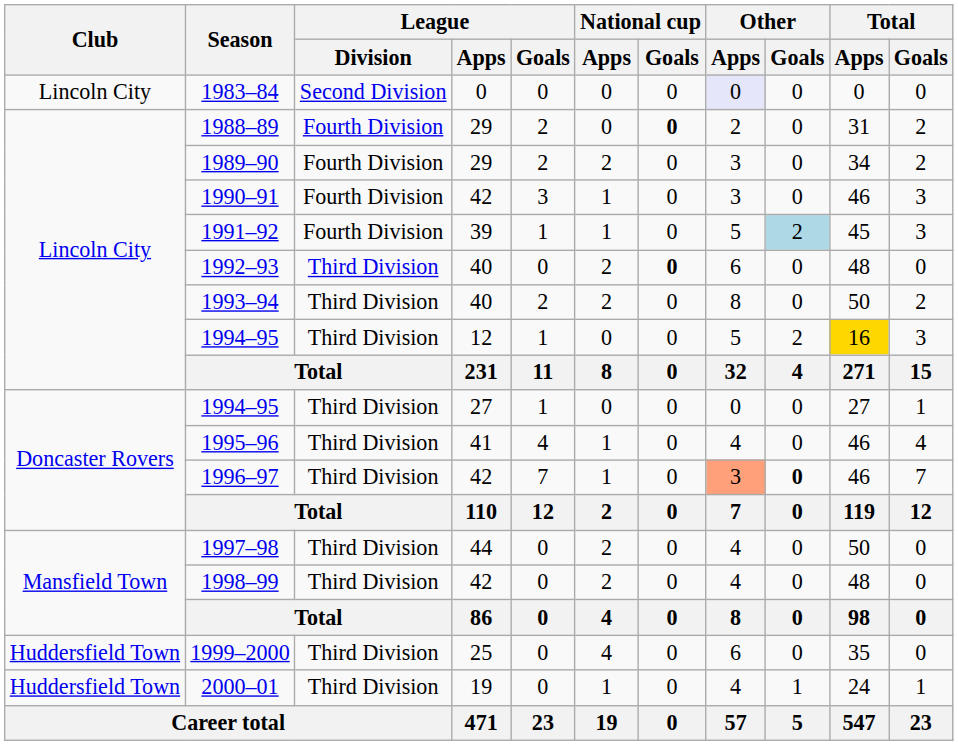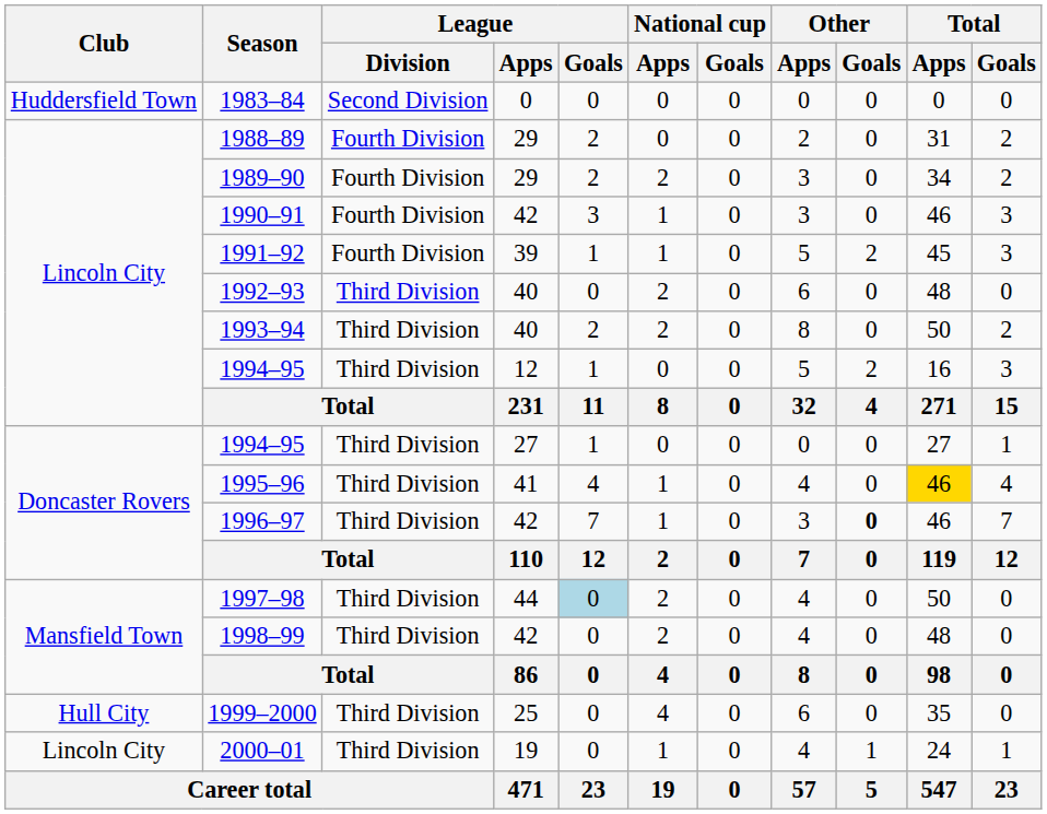 <table class="wikitable" style="text-align:center">
 <tr>
 <th rowspan="2">Club</th>
 <th rowspan="2">Season</th>
 <th colspan="3">League</th>
 <th colspan="2">National cup</th>
 <th colspan="2">Other</th>
 <th colspan="2">Total</th>
 </tr>
 <tr>
 <th>Division</th>
 <th>Apps</th>
 <th>Goals</th>
 <th>Apps</th>
 <th>Goals</th>
 <th>Apps</th>
 <th>Goals</th>
 <th>Apps</th>
 <th>Goals</th>
 </tr>
 <tr>
-<td>Lincoln City</td>
+<td><a href='#'>Huddersfield Town</a></td>
 <td><a href='#'>1983–84</a></td>
 <td><a href='#'>Second Division</a></td>
 <td>0</td>
 <td>0</td>
 <td>0</td>
 <td>0</td>
-<td style="background: lavender;">0</td>
+<td>0</td>
 <td>0</td>
 <td>0</td>
 <td>0</td>
 </tr>
 <tr>
 <td rowspan="8"><a href='#'>Lincoln City</a></td>
 <td><a href='#'>1988–89</a></td>
 <td><a href='#'>Fourth Division</a></td>
 <td>29</td>
 <td>2</td>
 <td>0</td>
-<td><strong>0</strong></td>
+<td>0</td>
 <td>2</td>
 <td>0</td>
 <td>31</td>
 <td>2</td>
 </tr>
 <tr>
 <td><a href='#'>1989–90</a></td>
 <td>Fourth Division</td>
 <td>29</td>
 <td>2</td>
 <td>2</td>
 <td>0</td>
 <td>3</td>
 <td>0</td>
 <td>34</td>
 <td>2</td>
 </tr>
 <tr>
 <td><a href='#'>1990–91</a></td>
 <td>Fourth Division</td>
 <td>42</td>
 <td>3</td>
 <td>1</td>
 <td>0</td>
 <td>3</td>
 <td>0</td>
 <td>46</td>
 <td>3</td>
 </tr>
 <tr>
 <td><a href='#'>1991–92</a></td>
 <td>Fourth Division</td>
 <td>39</td>
 <td>1</td>
 <td>1</td>
 <td>0</td>
 <td>5</td>
-<td style="background: lightblue;">2</td>
+<td>2</td>
 <td>45</td>
 <td>3</td>
 </tr>
 <tr>
 <td><a href='#'>1992–93</a></td>
 <td><a href='#'>Third Division</a></td>
 <td>40</td>
 <td>0</td>
 <td>2</td>
-<td><strong>0</strong></td>
+<td>0</td>
 <td>6</td>
 <td>0</td>
 <td>48</td>
 <td>0</td>
 </tr>
 <tr>
 <td><a href='#'>1993–94</a></td>
 <td>Third Division</td>
 <td>40</td>
 <td>2</td>
 <td>2</td>
 <td>0</td>
 <td>8</td>
 <td>0</td>
 <td>50</td>
 <td>2</td>
 </tr>
 <tr>
 <td><a href='#'>1994–95</a></td>
 <td>Third Division</td>
 <td>12</td>
 <td>1</td>
 <td>0</td>
 <td>0</td>
 <td>5</td>
 <td>2</td>
-<td style="background: gold;">16</td>
+<td>16</td>
 <td>3</td>
 </tr>
 <tr>
 <th colspan="2">Total</th>
 <th>231</th>
 <th>11</th>
 <th>8</th>
 <th>0</th>
 <th>32</th>
 <th>4</th>
 <th>271</th>
 <th>15</th>
 </tr>
 <tr>
 <td rowspan="4"><a href='#'>Doncaster Rovers</a></td>
 <td><a href='#'>1994–95</a></td>
 <td>Third Division</td>
 <td>27</td>
 <td>1</td>
 <td>0</td>
 <td>0</td>
 <td>0</td>
 <td>0</td>
 <td>27</td>
 <td>1</td>
 </tr>
 <tr>
 <td><a href='#'>1995–96</a></td>
 <td>Third Division</td>
 <td>41</td>
 <td>4</td>
 <td>1</td>
 <td>0</td>
 <td>4</td>
 <td>0</td>
-<td>46</td>
+<td style="background: gold;">46</td>
 <td>4</td>
 </tr>
 <tr>
 <td><a href='#'>1996–97</a></td>
 <td>Third Division</td>
 <td>42</td>
 <td>7</td>
 <td>1</td>
 <td>0</td>
-<td style="background: lightsalmon;">3</td>
+<td>3</td>
 <td><strong>0</strong></td>
 <td>46</td>
 <td>7</td>
 </tr>
 <tr>
 <th colspan="2">Total</th>
 <th>110</th>
 <th>12</th>
 <th>2</th>
 <th>0</th>
 <th>7</th>
 <th>0</th>
 <th>119</th>
 <th>12</th>
 </tr>
 <tr>
 <td rowspan="3"><a href='#'>Mansfield Town</a></td>
 <td><a href='#'>1997–98</a></td>
 <td>Third Division</td>
 <td>44</td>
-<td>0</td>
+<td style="background: lightblue;">0</td>
 <td>2</td>
 <td>0</td>
 <td>4</td>
 <td>0</td>
 <td>50</td>
 <td>0</td>
 </tr>
 <tr>
 <td><a href='#'>1998–99</a></td>
 <td>Third Division</td>
 <td>42</td>
 <td>0</td>
 <td>2</td>
 <td>0</td>
 <td>4</td>
 <td>0</td>
 <td>48</td>
 <td>0</td>
 </tr>
 <tr>
 <th colspan="2">Total</th>
 <th>86</th>
 <th>0</th>
 <th>4</th>
 <th>0</th>
 <th>8</th>
 <th>0</th>
 <th>98</th>
 <th>0</th>
 </tr>
 <tr>
-<td><a href='#'>Huddersfield Town</a></td>
+<td><a href='#'>Hull City</a></td>
 <td><a href='#'>1999–2000</a></td>
 <td>Third Division</td>
 <td>25</td>
 <td>0</td>
 <td>4</td>
 <td>0</td>
 <td>6</td>
 <td>0</td>
 <td>35</td>
 <td>0</td>
 </tr>
 <tr>
-<td><a href='#'>Huddersfield Town</a></td>
+<td>Lincoln City</td>
 <td><a href='#'>2000–01</a></td>
 <td>Third Division</td>
 <td>19</td>
 <td>0</td>
 <td>1</td>
 <td>0</td>
 <td>4</td>
 <td>1</td>
 <td>24</td>
 <td>1</td>
 </tr>
 <tr>
 <th colspan="3">Career total</th>
 <th>471</th>
 <th>23</th>
 <th>19</th>
 <th>0</th>
 <th>57</th>
 <th>5</th>
 <th>547</th>
 <th>23</th>
 </tr>
 </table>
